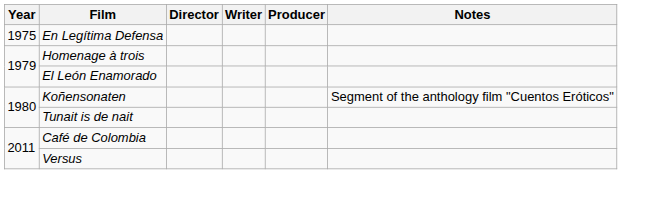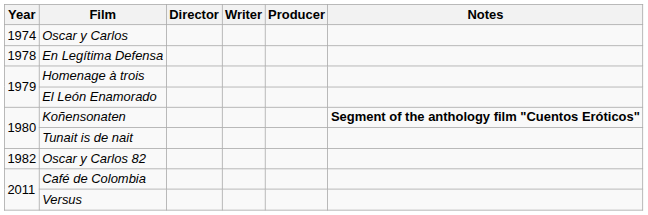 <table class="wikitable sortable">
 <tr>
 <th>Year</th>
 <th>Film</th>
 <th>Director</th>
 <th>Writer</th>
 <th>Producer</th>
 <th>Notes</th>
 </tr>
 <tr>
-<td>1975</td>
+<td>1974</td>
+<td><em>Oscar y Carlos</em></td>
+<td></td>
+<td></td>
+<td></td>
+<td></td>
+</tr>
+<tr>
+<td>1978</td>
 <td><em>En Legítima Defensa</em></td>
 <td></td>
 <td></td>
 <td></td>
 <td></td>
 </tr>
 <tr>
 <td rowspan=2>1979</td>
 <td><em>Homenage à trois</em></td>
 <td></td>
 <td></td>
 <td></td>
 <td></td>
 </tr>
 <tr>
 <td><em>El León Enamorado</em></td>
 <td></td>
 <td></td>
 <td></td>
 <td></td>
 </tr>
 <tr>
 <td rowspan=2>1980</td>
 <td><em>Koñensonaten</em></td>
 <td></td>
 <td></td>
 <td></td>
-<td>Segment of the anthology film "Cuentos Eróticos"</td>
+<td><strong>Segment of the anthology film "Cuentos Eróticos"</strong></td>
 </tr>
 <tr>
 <td><em>Tunait is de nait</em></td>
+<td></td>
+<td></td>
+<td></td>
+<td></td>
+</tr>
+<tr>
+<td>1982</td>
+<td><em>Oscar y Carlos 82</em></td>
 <td></td>
 <td></td>
 <td></td>
 <td></td>
 </tr>
 <tr>
 <td rowspan=2>2011</td>
 <td><em>Café de Colombia</em></td>
 <td></td>
 <td></td>
 <td></td>
 <td></td>
 </tr>
 <tr>
 <td><em>Versus</em></td>
 <td></td>
 <td></td>
 <td></td>
 <td></td>
 </tr>
 </table>
